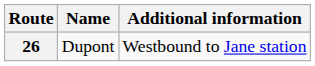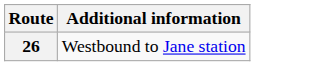 <table class="wikitable">
 <tr>
 <th>Route</th>
-<th>Name</th>
 <th>Additional information</th>
 </tr>
 <tr>
 <th>26</th>
-<td>Dupont</td>
 <td>Westbound to <a href='#'>Jane station</a></td>
 </tr>
 </table>
